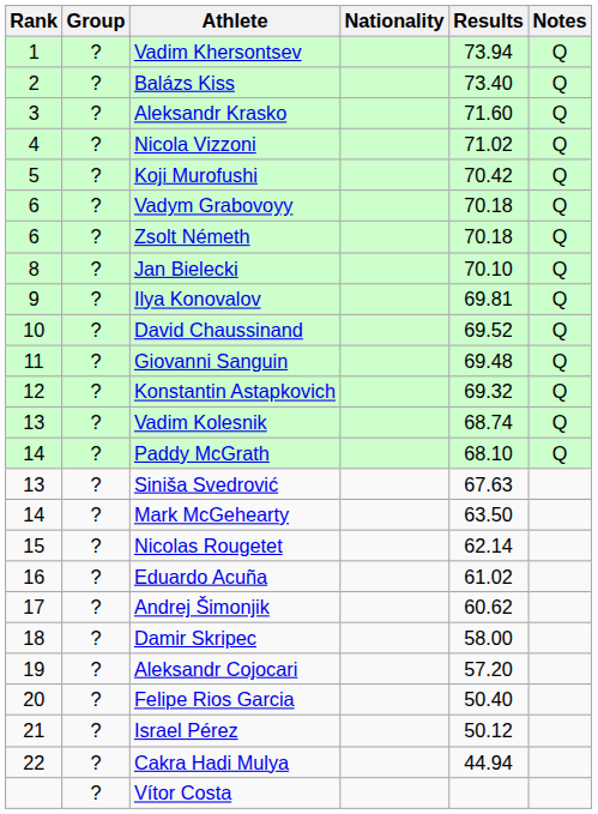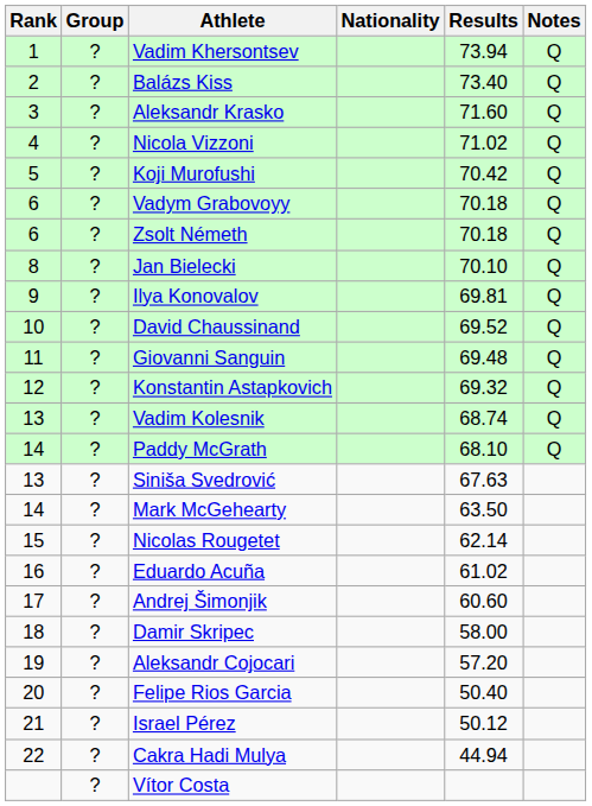 <table class="wikitable sortable" style="text-align:center;font-size:95%">
 <tr>
 <th>Rank</th>
 <th>Group</th>
 <th>Athlete</th>
 <th>Nationality</th>
 <th>Results</th>
 <th>Notes</th>
 </tr>
 <tr bgcolor=ccffcc>
 <td>1</td>
 <td>?</td>
 <td align="left"><a href='#'>Vadim Khersontsev</a></td>
 <td align=left></td>
 <td>73.94</td>
 <td>Q</td>
 </tr>
 <tr bgcolor=ccffcc>
 <td>2</td>
 <td>?</td>
 <td align="left"><a href='#'>Balázs Kiss</a></td>
 <td align=left></td>
 <td>73.40</td>
 <td>Q</td>
 </tr>
 <tr bgcolor=ccffcc>
 <td>3</td>
 <td>?</td>
 <td align="left"><a href='#'>Aleksandr Krasko</a></td>
 <td align=left></td>
 <td>71.60</td>
 <td>Q</td>
 </tr>
 <tr bgcolor=ccffcc>
 <td>4</td>
 <td>?</td>
 <td align="left"><a href='#'>Nicola Vizzoni</a></td>
 <td align=left></td>
 <td>71.02</td>
 <td>Q</td>
 </tr>
 <tr bgcolor=ccffcc>
 <td>5</td>
 <td>?</td>
 <td align="left"><a href='#'>Koji Murofushi</a></td>
 <td align=left></td>
 <td>70.42</td>
 <td>Q</td>
 </tr>
 <tr bgcolor=ccffcc>
 <td>6</td>
 <td>?</td>
 <td align="left"><a href='#'>Vadym Grabovoyy</a></td>
 <td align=left></td>
 <td>70.18</td>
 <td>Q</td>
 </tr>
 <tr bgcolor=ccffcc>
 <td>6</td>
 <td>?</td>
 <td align="left"><a href='#'>Zsolt Németh</a></td>
 <td align=left></td>
 <td>70.18</td>
 <td>Q</td>
 </tr>
 <tr bgcolor=ccffcc>
 <td>8</td>
 <td>?</td>
 <td align="left"><a href='#'>Jan Bielecki</a></td>
 <td align=left></td>
 <td>70.10</td>
 <td>Q</td>
 </tr>
 <tr bgcolor=ccffcc>
 <td>9</td>
 <td>?</td>
 <td align="left"><a href='#'>Ilya Konovalov</a></td>
 <td align=left></td>
 <td>69.81</td>
 <td>Q</td>
 </tr>
 <tr bgcolor=ccffcc>
 <td>10</td>
 <td>?</td>
 <td align="left"><a href='#'>David Chaussinand</a></td>
 <td align=left></td>
 <td>69.52</td>
 <td>Q</td>
 </tr>
 <tr bgcolor=ccffcc>
 <td>11</td>
 <td>?</td>
 <td align="left"><a href='#'>Giovanni Sanguin</a></td>
 <td align=left></td>
 <td>69.48</td>
 <td>Q</td>
 </tr>
 <tr bgcolor=ccffcc>
 <td>12</td>
 <td>?</td>
 <td align="left"><a href='#'>Konstantin Astapkovich</a></td>
 <td align=left></td>
 <td>69.32</td>
 <td>Q</td>
 </tr>
 <tr bgcolor=ccffcc>
 <td>13</td>
 <td>?</td>
 <td align="left"><a href='#'>Vadim Kolesnik</a></td>
 <td align=left></td>
 <td>68.74</td>
 <td>Q</td>
 </tr>
 <tr bgcolor=ccffcc>
 <td>14</td>
 <td>?</td>
 <td align="left"><a href='#'>Paddy McGrath</a></td>
 <td align=left></td>
 <td>68.10</td>
 <td>Q</td>
 </tr>
 <tr>
 <td>13</td>
 <td>?</td>
 <td align="left"><a href='#'>Siniša Svedrović</a></td>
 <td align=left></td>
 <td>67.63</td>
 <td></td>
 </tr>
 <tr>
 <td>14</td>
 <td>?</td>
 <td align="left"><a href='#'>Mark McGehearty</a></td>
 <td align=left></td>
 <td>63.50</td>
 <td></td>
 </tr>
 <tr>
 <td>15</td>
 <td>?</td>
 <td align="left"><a href='#'>Nicolas Rougetet</a></td>
 <td align=left></td>
 <td>62.14</td>
 <td></td>
 </tr>
 <tr>
 <td>16</td>
 <td>?</td>
 <td align="left"><a href='#'>Eduardo Acuña</a></td>
 <td align=left></td>
 <td>61.02</td>
 <td></td>
 </tr>
 <tr>
 <td>17</td>
 <td>?</td>
 <td align="left"><a href='#'>Andrej Šimonjik</a></td>
 <td align=left></td>
-<td>60.62</td>
+<td>60.60</td>
 <td></td>
 </tr>
 <tr>
 <td>18</td>
 <td>?</td>
 <td align="left"><a href='#'>Damir Skripec</a></td>
 <td align=left></td>
 <td>58.00</td>
 <td></td>
 </tr>
 <tr>
 <td>19</td>
 <td>?</td>
 <td align="left"><a href='#'>Aleksandr Cojocari</a></td>
 <td align=left></td>
 <td>57.20</td>
 <td></td>
 </tr>
 <tr>
 <td>20</td>
 <td>?</td>
 <td align="left"><a href='#'>Felipe Rios Garcia</a></td>
 <td align=left></td>
 <td>50.40</td>
 <td></td>
 </tr>
 <tr>
 <td>21</td>
 <td>?</td>
 <td align="left"><a href='#'>Israel Pérez</a></td>
 <td align=left></td>
 <td>50.12</td>
 <td></td>
 </tr>
 <tr>
 <td>22</td>
 <td>?</td>
 <td align="left"><a href='#'>Cakra Hadi Mulya</a></td>
 <td align=left></td>
 <td>44.94</td>
 <td></td>
 </tr>
 <tr>
 <td></td>
 <td>?</td>
 <td align="left"><a href='#'>Vítor Costa</a></td>
 <td align=left></td>
 <td></td>
 <td></td>
 </tr>
 </table>
